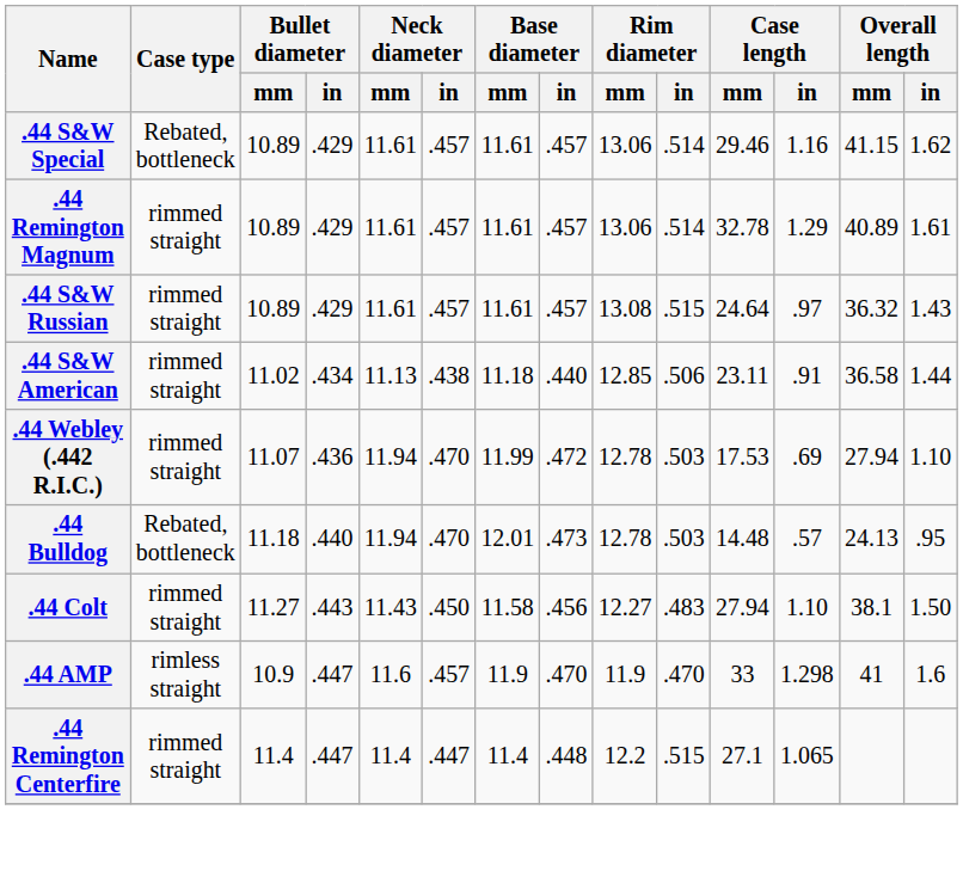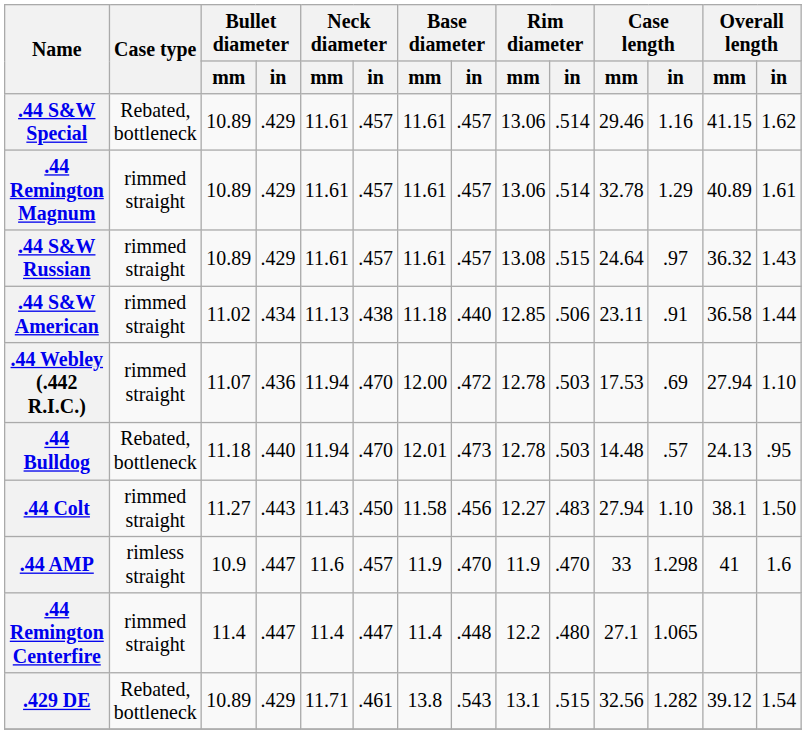 <table class="wikitable sortable plainrowheaders" style="font-size: 95%; text-align:center">
 <tr>
 <th scope="col" rowspan=2>Name</th>
 <th scope="col" rowspan=2>Case type</th>
 <th scope="col" colspan=2>Bullet diameter</th>
 <th scope="col" colspan=2>Neck diameter</th>
 <th scope="col" colspan=2>Base diameter</th>
 <th scope="col" colspan=2>Rim diameter</th>
 <th scope="col" colspan=2>Case length</th>
 <th scope="col" colspan=2>Overall length</th>
 </tr>
 <tr class="sorttop">
 <th scope="col">mm</th>
 <th scope="col">in</th>
 <th scope="col">mm</th>
 <th scope="col">in</th>
 <th scope="col">mm</th>
 <th scope="col">in</th>
 <th scope="col">mm</th>
 <th scope="col">in</th>
 <th scope="col">mm</th>
 <th scope="col">in</th>
 <th scope="col">mm</th>
 <th scope="col">in</th>
 </tr>
 <tr>
 <th scope="row"><a href='#'>.44 S&W Special</a></th>
 <td>Rebated, bottleneck</td>
 <td>10.89</td>
 <td>.429</td>
 <td>11.61</td>
 <td>.457</td>
 <td>11.61</td>
 <td>.457</td>
 <td>13.06</td>
 <td>.514</td>
 <td>29.46</td>
 <td>1.16</td>
 <td>41.15</td>
 <td>1.62</td>
 </tr>
 <tr>
 <th scope="row"><a href='#'>.44 Remington Magnum</a></th>
 <td>rimmed straight</td>
 <td>10.89</td>
 <td>.429</td>
 <td>11.61</td>
 <td>.457</td>
 <td>11.61</td>
 <td>.457</td>
 <td>13.06</td>
 <td>.514</td>
 <td>32.78</td>
 <td>1.29</td>
 <td>40.89</td>
 <td>1.61</td>
 </tr>
 <tr>
 <th scope="row"><a href='#'>.44 S&W Russian</a></th>
 <td>rimmed straight</td>
 <td>10.89</td>
 <td>.429</td>
 <td>11.61</td>
 <td>.457</td>
 <td>11.61</td>
 <td>.457</td>
 <td>13.08</td>
 <td>.515</td>
 <td>24.64</td>
 <td>.97</td>
 <td>36.32</td>
 <td>1.43</td>
 </tr>
 <tr>
 <th scope="row"><a href='#'>.44 S&W American</a></th>
 <td>rimmed straight</td>
 <td>11.02</td>
 <td>.434</td>
 <td>11.13</td>
 <td>.438</td>
 <td>11.18</td>
 <td>.440</td>
 <td>12.85</td>
 <td>.506</td>
 <td>23.11</td>
 <td>.91</td>
 <td>36.58</td>
 <td>1.44</td>
 </tr>
 <tr>
 <th scope="row"><a href='#'>.44 Webley</a> (.442 R.I.C.)</th>
 <td>rimmed straight</td>
 <td>11.07</td>
 <td>.436</td>
 <td>11.94</td>
 <td>.470</td>
-<td>11.99</td>
+<td>12.00</td>
 <td>.472</td>
 <td>12.78</td>
 <td>.503</td>
 <td>17.53</td>
 <td>.69</td>
 <td>27.94</td>
 <td>1.10</td>
 </tr>
 <tr>
 <th scope="row"><a href='#'>.44 Bulldog</a></th>
 <td>Rebated, bottleneck</td>
 <td>11.18</td>
 <td>.440</td>
 <td>11.94</td>
 <td>.470</td>
 <td>12.01</td>
 <td>.473</td>
 <td>12.78</td>
 <td>.503</td>
 <td>14.48</td>
 <td>.57</td>
 <td>24.13</td>
 <td>.95</td>
 </tr>
 <tr>
 <th scope="row"><a href='#'>.44 Colt</a></th>
 <td>rimmed straight</td>
 <td>11.27</td>
 <td>.443</td>
 <td>11.43</td>
 <td>.450</td>
 <td>11.58</td>
 <td>.456</td>
 <td>12.27</td>
 <td>.483</td>
 <td>27.94</td>
 <td>1.10</td>
 <td>38.1</td>
 <td>1.50</td>
 </tr>
 <tr>
 <th scope="row"><a href='#'>.44 AMP</a></th>
 <td>rimless straight</td>
 <td>10.9</td>
 <td>.447</td>
 <td>11.6</td>
 <td>.457</td>
 <td>11.9</td>
 <td>.470</td>
 <td>11.9</td>
 <td>.470</td>
 <td>33</td>
 <td>1.298</td>
 <td>41</td>
 <td>1.6</td>
 </tr>
 <tr>
 <th scope="row"><a href='#'>.44 Remington Centerfire</a></th>
 <td>rimmed straight</td>
 <td>11.4</td>
 <td>.447</td>
 <td>11.4</td>
 <td>.447</td>
 <td>11.4</td>
 <td>.448</td>
 <td>12.2</td>
-<td>.515</td>
+<td>.480</td>
 <td>27.1</td>
 <td>1.065</td>
 <td></td>
 <td></td>
 </tr>
 <tr>
+<th scope="row"><a href='#'>.429 DE</a></th>
+<td>Rebated, bottleneck</td>
+<td>10.89</td>
+<td>.429</td>
+<td>11.71</td>
+<td>.461</td>
+<td>13.8</td>
+<td>.543</td>
+<td>13.1</td>
+<td>.515</td>
+<td>32.56</td>
+<td>1.282</td>
+<td>39.12</td>
+<td>1.54</td>
+</tr>
+<tr>
 </tr>
 </table>
